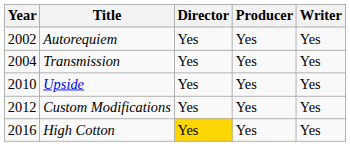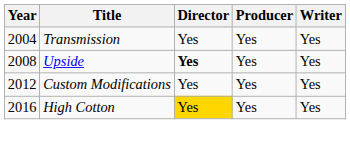 <table class="wikitable">
 <tr>
 <th>Year</th>
 <th>Title</th>
 <th>Director</th>
 <th>Producer</th>
 <th>Writer</th>
 </tr>
 <tr>
-<td>2002</td>
-<td><em>Autorequiem</em></td>
-<td>Yes</td>
-<td>Yes</td>
-<td>Yes</td>
-</tr>
-<tr>
 <td>2004</td>
 <td><em>Transmission</em></td>
 <td>Yes</td>
 <td>Yes</td>
 <td>Yes</td>
 </tr>
 <tr>
-<td>2010</td>
+<td>2008</td>
 <td><em><a href='#'>Upside</a></em></td>
-<td>Yes</td>
+<td><strong>Yes</strong></td>
 <td>Yes</td>
 <td>Yes</td>
 </tr>
 <tr>
 <td>2012</td>
 <td><em>Custom Modifications</em></td>
 <td>Yes</td>
 <td>Yes</td>
 <td>Yes</td>
 </tr>
 <tr>
 <td>2016</td>
 <td><em>High Cotton</em></td>
 <td style="background: gold;">Yes</td>
 <td>Yes</td>
 <td>Yes</td>
 </tr>
 </table>
